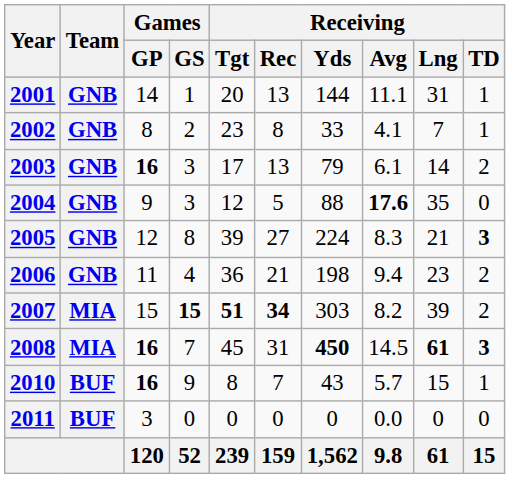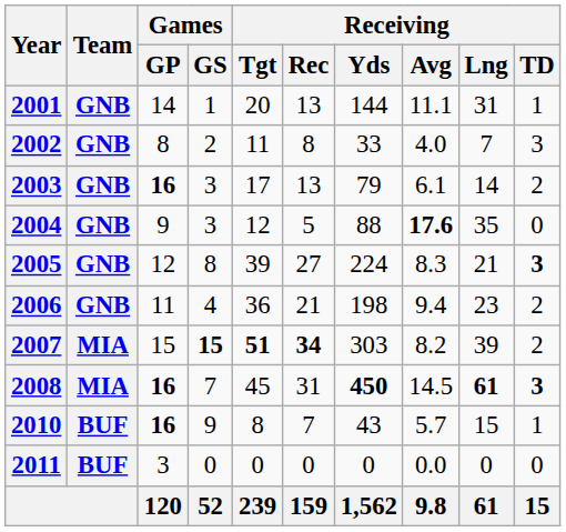 <table class="wikitable" style="text-align:center">
 <tr>
 <th rowspan="2">Year</th>
 <th rowspan="2">Team</th>
 <th colspan="2">Games</th>
 <th colspan="6">Receiving</th>
 </tr>
 <tr>
 <th>GP</th>
 <th>GS</th>
 <th>Tgt</th>
 <th>Rec</th>
 <th>Yds</th>
 <th>Avg</th>
 <th>Lng</th>
 <th>TD</th>
 </tr>
 <tr>
 <th><a href='#'>2001</a></th>
 <th><a href='#'>GNB</a></th>
 <td>14</td>
 <td>1</td>
 <td>20</td>
 <td>13</td>
 <td>144</td>
 <td>11.1</td>
 <td>31</td>
 <td>1</td>
 </tr>
 <tr>
 <th><a href='#'>2002</a></th>
 <th><a href='#'>GNB</a></th>
 <td>8</td>
 <td>2</td>
-<td>23</td>
+<td>11</td>
 <td>8</td>
 <td>33</td>
-<td>4.1</td>
+<td>4.0</td>
 <td>7</td>
-<td>1</td>
+<td>3</td>
 </tr>
 <tr>
 <th><a href='#'>2003</a></th>
 <th><a href='#'>GNB</a></th>
 <td><strong>16</strong></td>
 <td>3</td>
 <td>17</td>
 <td>13</td>
 <td>79</td>
 <td>6.1</td>
 <td>14</td>
 <td>2</td>
 </tr>
 <tr>
 <th><a href='#'>2004</a></th>
 <th><a href='#'>GNB</a></th>
 <td>9</td>
 <td>3</td>
 <td>12</td>
 <td>5</td>
 <td>88</td>
 <td><strong>17.6</strong></td>
 <td>35</td>
 <td>0</td>
 </tr>
 <tr>
 <th><a href='#'>2005</a></th>
 <th><a href='#'>GNB</a></th>
 <td>12</td>
 <td>8</td>
 <td>39</td>
 <td>27</td>
 <td>224</td>
 <td>8.3</td>
 <td>21</td>
 <td><strong>3</strong></td>
 </tr>
 <tr>
 <th><a href='#'>2006</a></th>
 <th><a href='#'>GNB</a></th>
 <td>11</td>
 <td>4</td>
 <td>36</td>
 <td>21</td>
 <td>198</td>
 <td>9.4</td>
 <td>23</td>
 <td>2</td>
 </tr>
 <tr>
 <th><a href='#'>2007</a></th>
 <th><a href='#'>MIA</a></th>
 <td>15</td>
 <td><strong>15</strong></td>
 <td><strong>51</strong></td>
 <td><strong>34</strong></td>
 <td>303</td>
 <td>8.2</td>
 <td>39</td>
 <td>2</td>
 </tr>
 <tr>
 <th><a href='#'>2008</a></th>
 <th><a href='#'>MIA</a></th>
 <td><strong>16</strong></td>
 <td>7</td>
 <td>45</td>
 <td>31</td>
 <td><strong>450</strong></td>
 <td>14.5</td>
 <td><strong>61</strong></td>
 <td><strong>3</strong></td>
 </tr>
 <tr>
 <th><a href='#'>2010</a></th>
 <th><a href='#'>BUF</a></th>
 <td><strong>16</strong></td>
 <td>9</td>
 <td>8</td>
 <td>7</td>
 <td>43</td>
 <td>5.7</td>
 <td>15</td>
 <td>1</td>
 </tr>
 <tr>
 <th><a href='#'>2011</a></th>
 <th><a href='#'>BUF</a></th>
 <td>3</td>
 <td>0</td>
 <td>0</td>
 <td>0</td>
 <td>0</td>
 <td>0.0</td>
 <td>0</td>
 <td>0</td>
 </tr>
 <tr>
 <th colspan="2"></th>
 <th>120</th>
 <th>52</th>
 <th>239</th>
 <th>159</th>
 <th>1,562</th>
 <th>9.8</th>
 <th>61</th>
 <th>15</th>
 </tr>
 </table>
